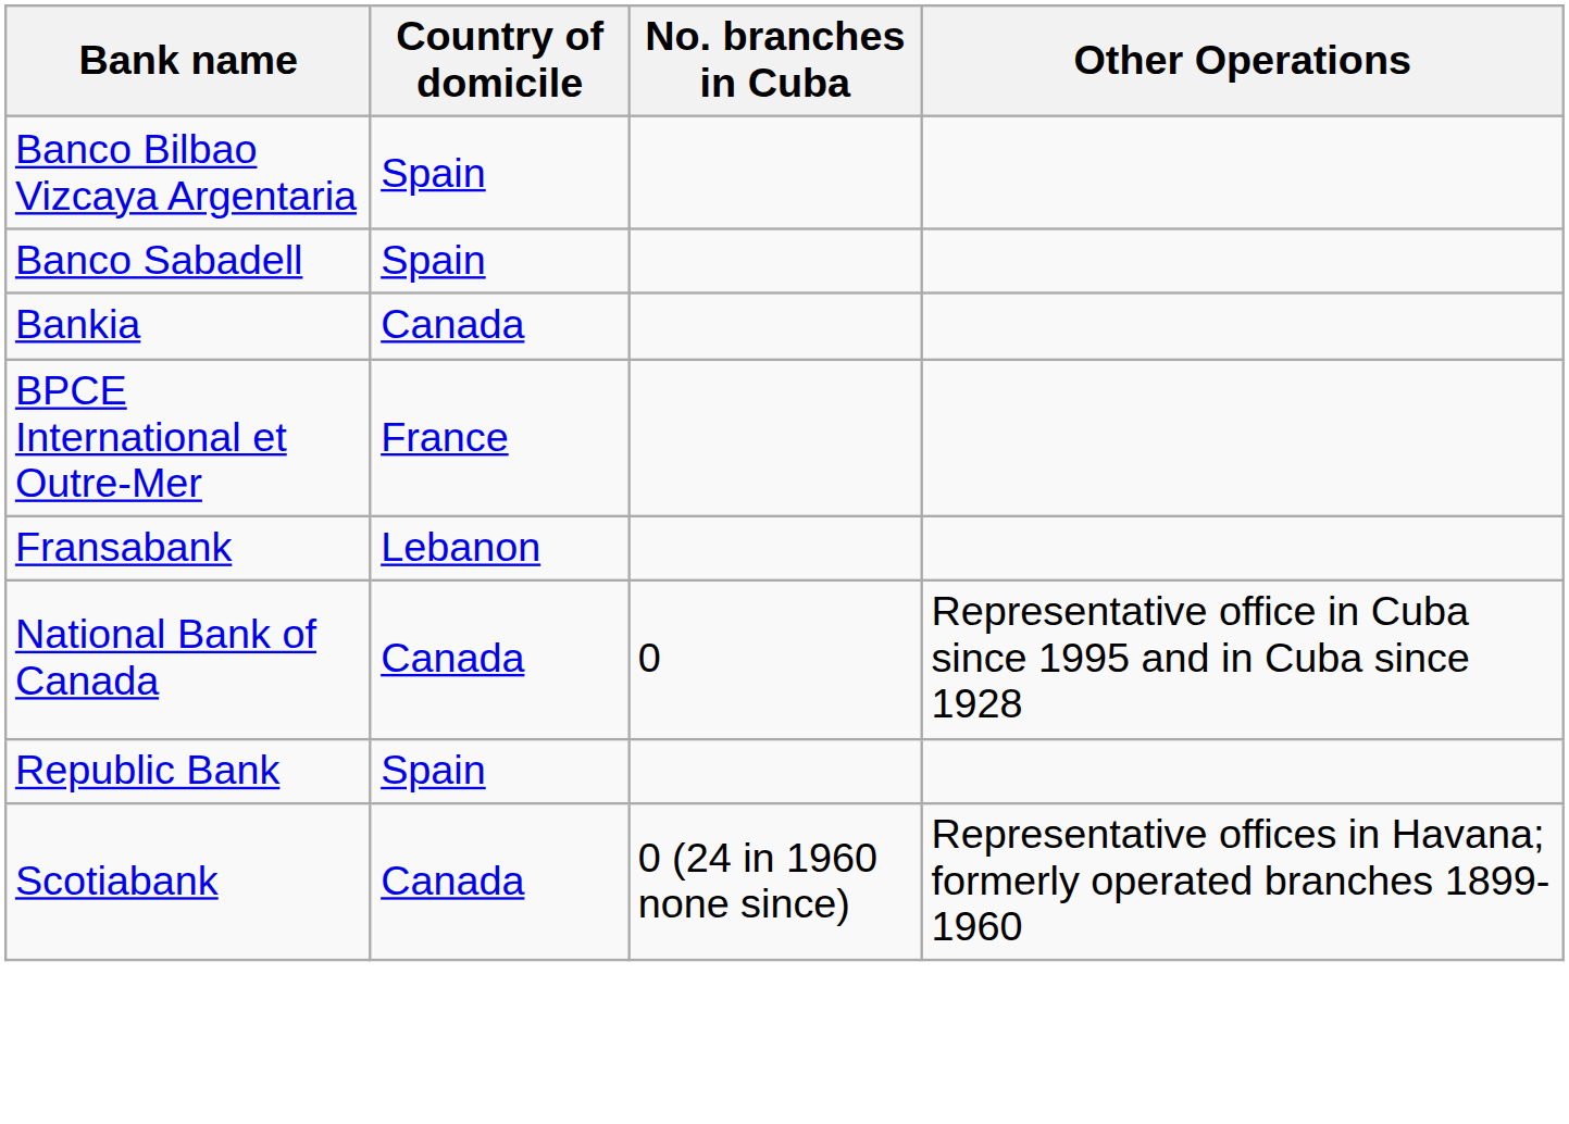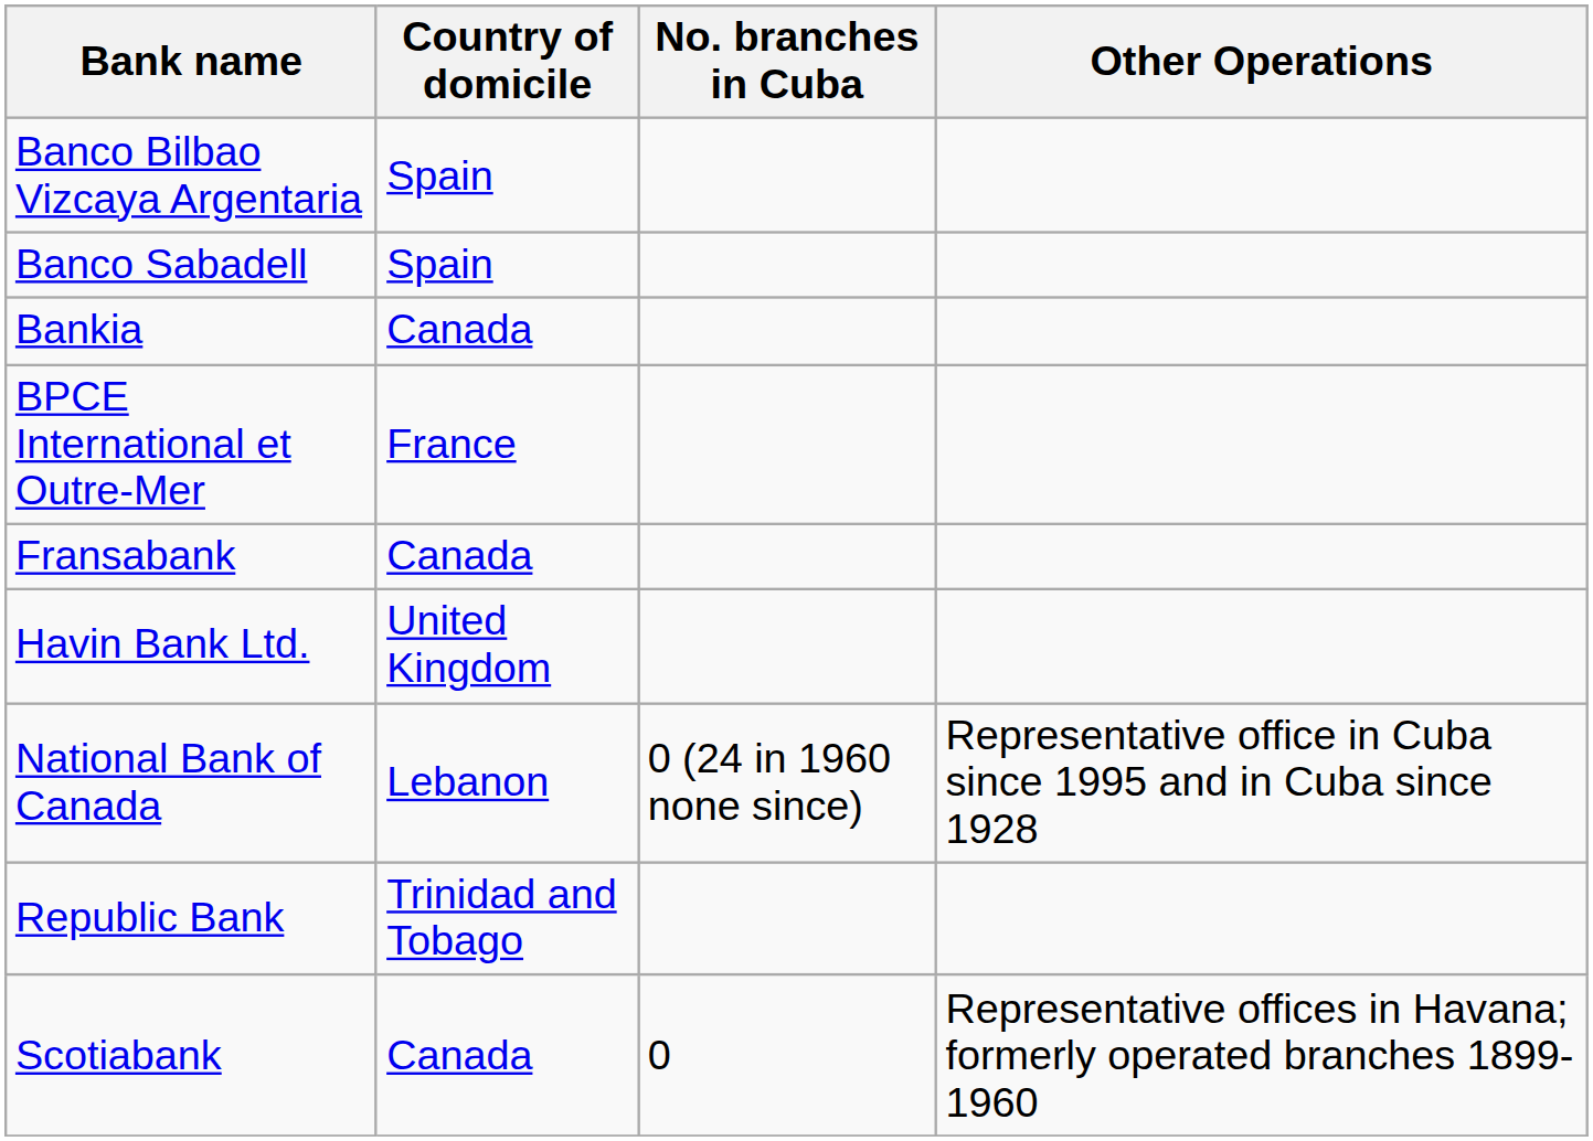 <table class="wikitable sortable">
 <tr valign="middle">
 <th>Bank name</th>
 <th>Country of domicile</th>
 <th>No. branches in Cuba</th>
 <th>Other Operations</th>
 </tr>
 <tr>
 <td><a href='#'>Banco Bilbao Vizcaya Argentaria</a></td>
 <td><a href='#'>Spain</a></td>
 <td></td>
 <td></td>
 </tr>
 <tr>
 <td><a href='#'>Banco Sabadell</a></td>
 <td><a href='#'>Spain</a></td>
 <td></td>
 <td></td>
 </tr>
 <tr>
 <td><a href='#'>Bankia</a></td>
 <td><a href='#'>Canada</a></td>
 <td></td>
 <td></td>
 </tr>
 <tr>
 <td><a href='#'>BPCE International et Outre-Mer</a></td>
 <td><a href='#'>France</a></td>
 <td></td>
 <td></td>
 </tr>
 <tr>
 <td><a href='#'>Fransabank</a></td>
-<td><a href='#'>Lebanon</a></td>
+<td><a href='#'>Canada</a></td>
+<td></td>
+<td></td>
+</tr>
+<tr>
+<td><a href='#'>Havin Bank Ltd.</a></td>
+<td><a href='#'>United Kingdom</a></td>
 <td></td>
 <td></td>
 </tr>
 <tr>
 <td><a href='#'>National Bank of Canada</a></td>
-<td><a href='#'>Canada</a></td>
-<td>0</td>
+<td><a href='#'>Lebanon</a></td>
+<td>0 (24 in 1960 none since)</td>
 <td>Representative office in Cuba since 1995 and in Cuba since 1928</td>
 </tr>
 <tr>
 <td><a href='#'>Republic Bank</a></td>
-<td><a href='#'>Spain</a></td>
+<td><a href='#'>Trinidad and Tobago</a></td>
 <td></td>
 <td></td>
 </tr>
 <tr>
 <td><a href='#'>Scotiabank</a> </td>
 <td><a href='#'>Canada</a></td>
-<td>0 (24 in 1960 none since)</td>
+<td>0</td>
 <td>Representative offices in Havana; formerly operated branches 1899-1960</td>
 </tr>
 </table>
